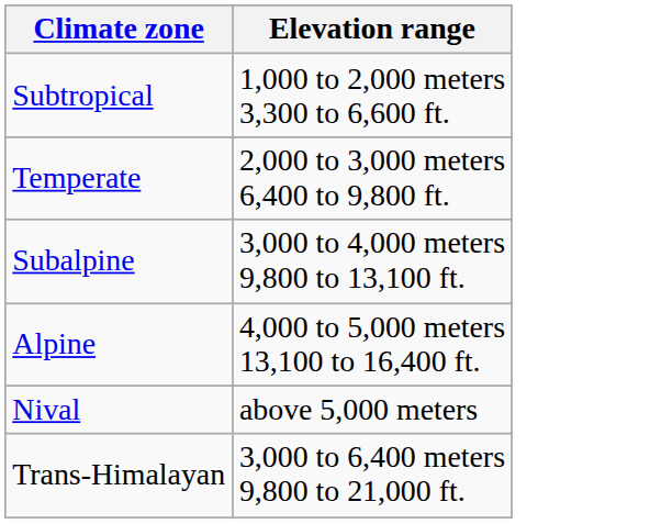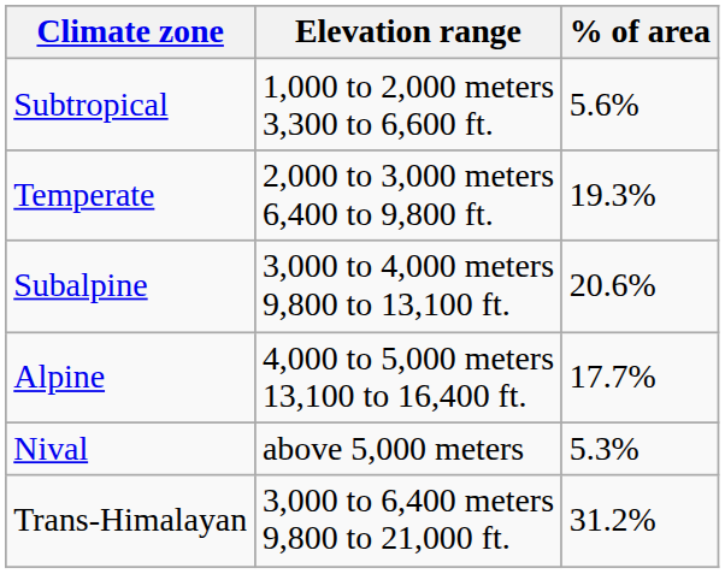 <table class="wikitable">
 <tr>
 <th><a href='#'>Climate zone</a></th>
 <th>Elevation range</th>
+<th>% of area</th>
 </tr>
 <tr>
 <td><a href='#'>Subtropical</a></td>
 <td>1,000 to 2,000 meters<br>3,300 to 6,600 ft.</td>
+<td>5.6%</td>
 </tr>
 <tr>
 <td><a href='#'>Temperate</a></td>
 <td>2,000 to 3,000 meters<br>6,400 to 9,800 ft.</td>
+<td>19.3%</td>
 </tr>
 <tr>
 <td><a href='#'>Subalpine</a></td>
 <td>3,000 to 4,000 meters<br>9,800 to 13,100 ft.</td>
+<td>20.6%</td>
 </tr>
 <tr>
 <td><a href='#'>Alpine</a></td>
 <td>4,000 to 5,000 meters<br>13,100 to 16,400 ft.</td>
+<td>17.7%</td>
 </tr>
 <tr>
 <td><a href='#'>Nival</a></td>
 <td>above 5,000 meters</td>
+<td>5.3%</td>
 </tr>
 <tr>
 <td>Trans-Himalayan<br></td>
 <td>3,000 to 6,400 meters<br>9,800 to 21,000 ft.</td>
+<td>31.2%</td>
 </tr>
 </table>
